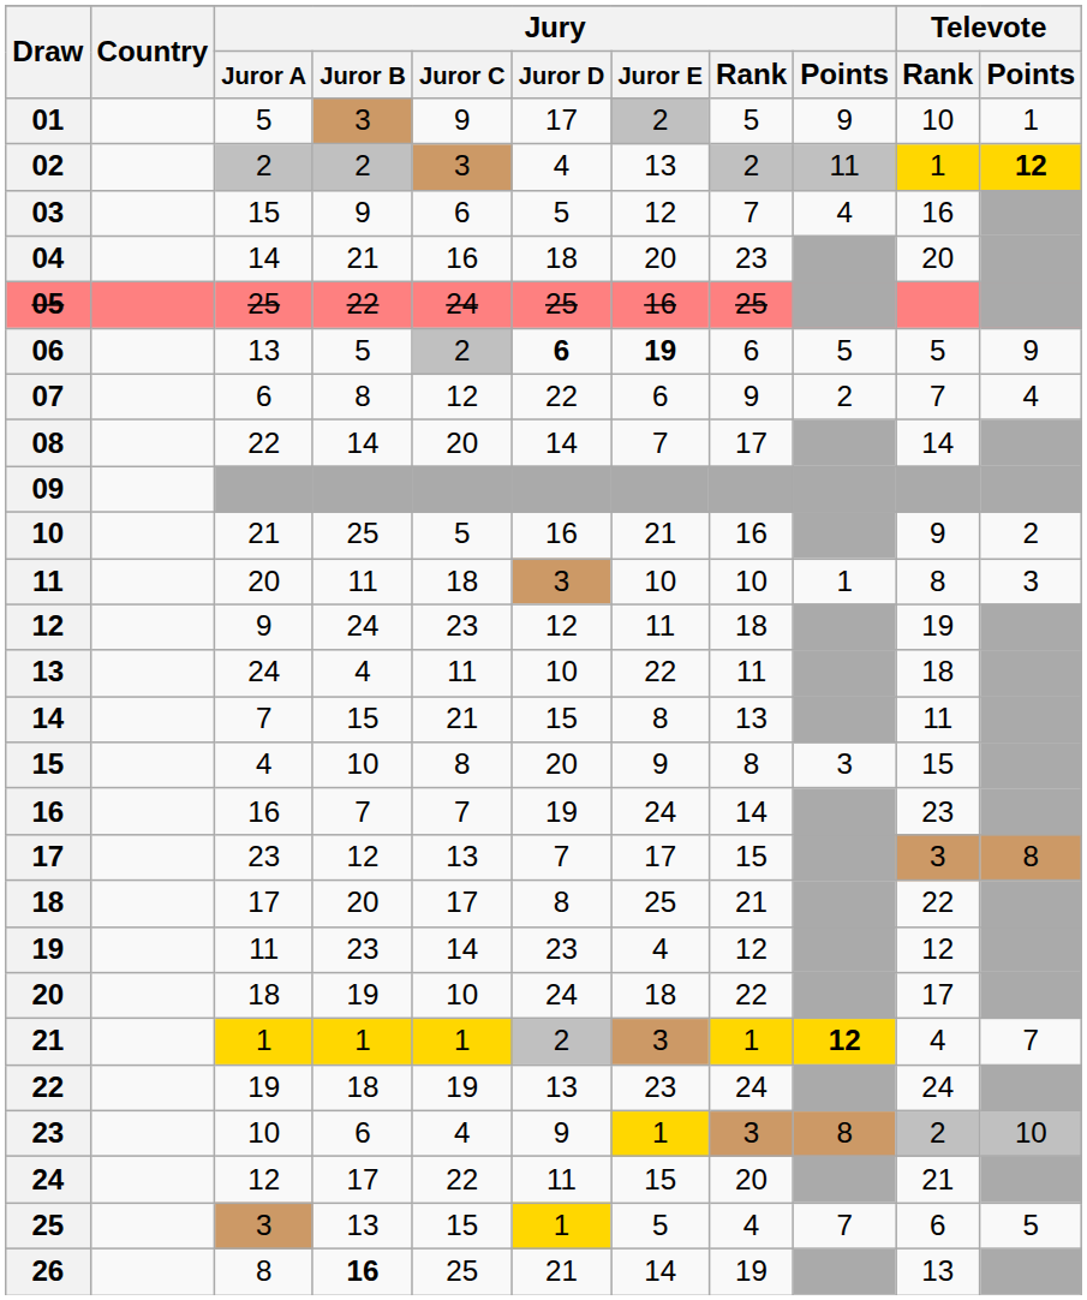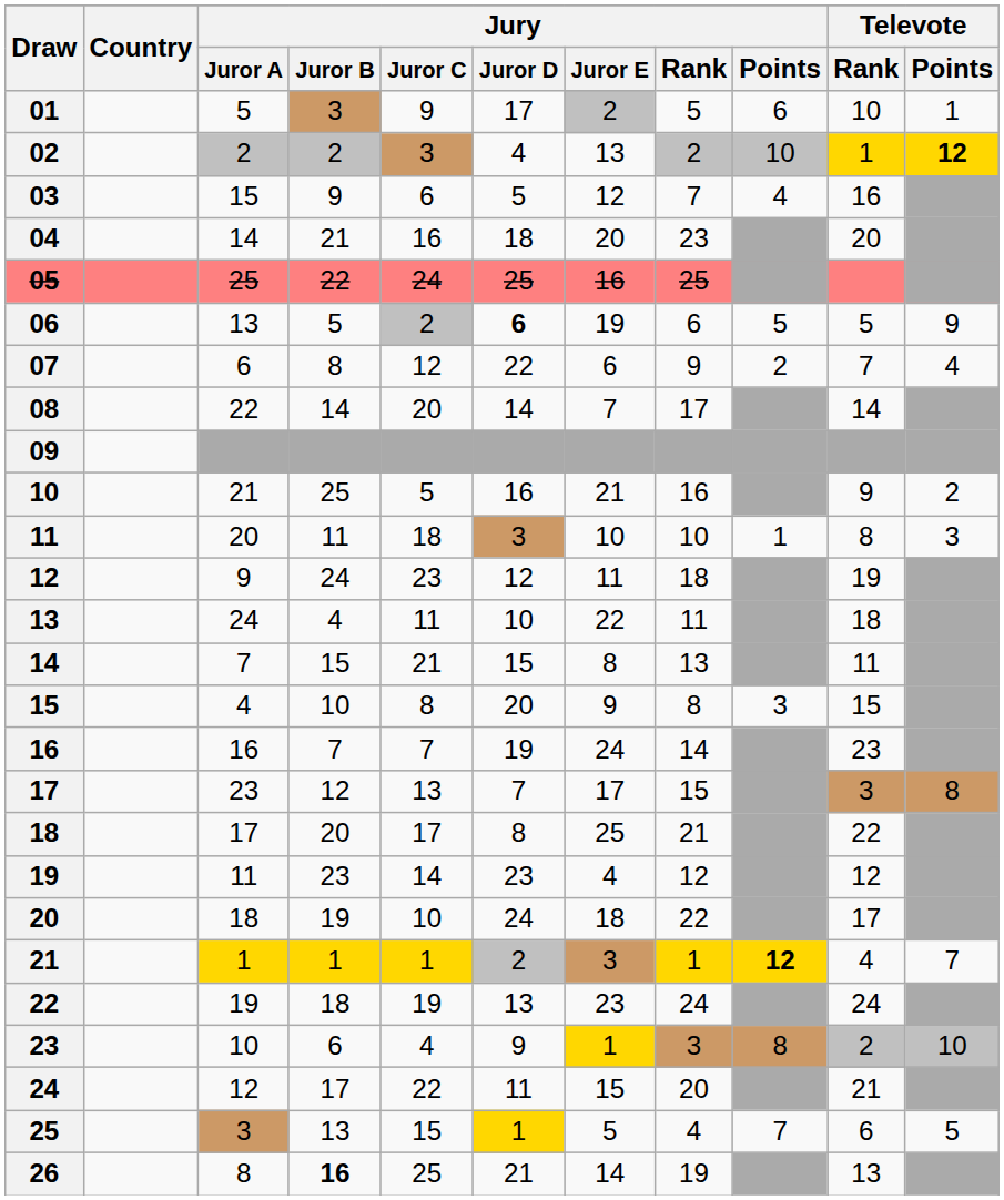 <table class="sortable wikitable collapsible plainrowheaders" style="text-align:center;">
 <tr>
 </tr>
 <tr>
 <th scope="col" rowspan="2">Draw</th>
 <th scope="col" rowspan="2">Country</th>
 <th scope="col" colspan="7">Jury</th>
 <th scope="col" colspan="2">Televote</th>
 </tr>
 <tr>
 <th scope="col"><small>Juror A</small></th>
 <th scope="col"><small>Juror B</small></th>
 <th scope="col"><small>Juror C</small></th>
 <th scope="col"><small>Juror D</small></th>
 <th scope="col"><small>Juror E</small></th>
 <th scope="col">Rank</th>
 <th scope="col" class="unsortable">Points</th>
 <th scope="col">Rank</th>
 <th scope="col" class="unsortable">Points</th>
 </tr>
 <tr>
 <th scope="row" style="text-align:center;">01</th>
 <td style="text-align:left;"></td>
 <td>5</td>
 <td style="background:#CC9966;">3</td>
 <td>9</td>
 <td>17</td>
 <td style="background:silver;">2</td>
 <td>5</td>
-<td>9</td>
+<td>6</td>
 <td>10</td>
 <td>1</td>
 </tr>
 <tr>
 <th scope="row" style="text-align:center;">02</th>
 <td style="text-align:left;"></td>
 <td style="background:silver;">2</td>
 <td style="background:silver;">2</td>
 <td style="background:#CC9966;">3</td>
 <td>4</td>
 <td>13</td>
 <td style="background:silver;">2</td>
-<td style="background:silver;">11</td>
+<td style="background:silver;">10</td>
 <td style="background:gold;">1</td>
 <td style="background:gold;"><strong>12</strong></td>
 </tr>
 <tr>
 <th scope="row" style="text-align:center;">03</th>
 <td style="text-align:left;"></td>
 <td>15</td>
 <td>9</td>
 <td>6</td>
 <td>5</td>
 <td>12</td>
 <td>7</td>
 <td>4</td>
 <td>16</td>
 <td style="background:#AAAAAA;"></td>
 </tr>
 <tr>
 <th scope="row" style="text-align:center;">04</th>
 <td style="text-align:left;"></td>
 <td>14</td>
 <td>21</td>
 <td>16</td>
 <td>18</td>
 <td>20</td>
 <td>23</td>
 <td style="background:#AAAAAA;"></td>
 <td>20</td>
 <td style="background:#AAAAAA;"></td>
 </tr>
 <tr style="background:#FE8080">
 <th scope="row" style="text-align:center; background:#FE8080"><s>05</s></th>
 <td style="text-align:left;"><s></s> </td>
 <td><s>25</s></td>
 <td><s>22</s></td>
 <td><s>24</s></td>
 <td><s>25</s></td>
 <td><s>16</s></td>
 <td><s>25</s></td>
 <td style="background:#AAAAAA;"></td>
 <td></td>
 <td style="background:#AAAAAA;"></td>
 </tr>
 <tr>
 <th scope="row" style="text-align:center;">06</th>
 <td style="text-align:left;"></td>
 <td>13</td>
 <td>5</td>
 <td style="background:silver;">2</td>
 <td><strong>6</strong></td>
-<td><strong>19</strong></td>
+<td>19</td>
 <td>6</td>
 <td>5</td>
 <td>5</td>
 <td>9</td>
 </tr>
 <tr>
 <th scope="row" style="text-align:center;">07</th>
 <td style="text-align:left;"></td>
 <td>6</td>
 <td>8</td>
 <td>12</td>
 <td>22</td>
 <td>6</td>
 <td>9</td>
 <td>2</td>
 <td>7</td>
 <td>4</td>
 </tr>
 <tr>
 <th scope="row" style="text-align:center;">08</th>
 <td style="text-align:left;"></td>
 <td>22</td>
 <td>14</td>
 <td>20</td>
 <td>14</td>
 <td>7</td>
 <td>17</td>
 <td style="background:#AAAAAA;"></td>
 <td>14</td>
 <td style="background:#AAAAAA;"></td>
 </tr>
 <tr class="sortbottom">
 <th scope="row" style="text-align:center;">09</th>
 <td style="text-align:left;"></td>
 <td style="background:#AAAAAA;"></td>
 <td style="background:#AAAAAA;"></td>
 <td style="background:#AAAAAA;"></td>
 <td style="background:#AAAAAA;"></td>
 <td style="background:#AAAAAA;"></td>
 <td style="background:#AAAAAA;"></td>
 <td style="background:#AAAAAA;"></td>
 <td style="background:#AAAAAA;"></td>
 <td style="background:#AAAAAA;"></td>
 </tr>
 <tr>
 <th scope="row" style="text-align:center;">10</th>
 <td style="text-align:left;"></td>
 <td>21</td>
 <td>25</td>
 <td>5</td>
 <td>16</td>
 <td>21</td>
 <td>16</td>
 <td style="background:#AAAAAA;"></td>
 <td>9</td>
 <td>2</td>
 </tr>
 <tr>
 <th scope="row" style="text-align:center;">11</th>
 <td style="text-align:left;"></td>
 <td>20</td>
 <td>11</td>
 <td>18</td>
 <td style="background:#CC9966;">3</td>
 <td>10</td>
 <td>10</td>
 <td>1</td>
 <td>8</td>
 <td>3</td>
 </tr>
 <tr>
 <th scope="row" style="text-align:center;">12</th>
 <td style="text-align:left;"></td>
 <td>9</td>
 <td>24</td>
 <td>23</td>
 <td>12</td>
 <td>11</td>
 <td>18</td>
 <td style="background:#AAAAAA;"></td>
 <td>19</td>
 <td style="background:#AAAAAA;"></td>
 </tr>
 <tr>
 <th scope="row" style="text-align:center;">13</th>
 <td style="text-align:left;"></td>
 <td>24</td>
 <td>4</td>
 <td>11</td>
 <td>10</td>
 <td>22</td>
 <td>11</td>
 <td style="background:#AAAAAA;"></td>
 <td>18</td>
 <td style="background:#AAAAAA;"></td>
 </tr>
 <tr>
 <th scope="row" style="text-align:center;">14</th>
 <td style="text-align:left;"></td>
 <td>7</td>
 <td>15</td>
 <td>21</td>
 <td>15</td>
 <td>8</td>
 <td>13</td>
 <td style="background:#AAAAAA;"></td>
 <td>11</td>
 <td style="background:#AAAAAA;"></td>
 </tr>
 <tr>
 <th scope="row" style="text-align:center;">15</th>
 <td style="text-align:left;"></td>
 <td>4</td>
 <td>10</td>
 <td>8</td>
 <td>20</td>
 <td>9</td>
 <td>8</td>
 <td>3</td>
 <td>15</td>
 <td style="background:#AAAAAA;"></td>
 </tr>
 <tr>
 <th scope="row" style="text-align:center;">16</th>
 <td style="text-align:left;"></td>
 <td>16</td>
 <td>7</td>
 <td>7</td>
 <td>19</td>
 <td>24</td>
 <td>14</td>
 <td style="background:#AAAAAA;"></td>
 <td>23</td>
 <td style="background:#AAAAAA;"></td>
 </tr>
 <tr>
 <th scope="row" style="text-align:center;">17</th>
 <td style="text-align:left;"></td>
 <td>23</td>
 <td>12</td>
 <td>13</td>
 <td>7</td>
 <td>17</td>
 <td>15</td>
 <td style="background:#AAAAAA;"></td>
 <td style="background:#CC9966;">3</td>
 <td style="background:#CC9966;">8</td>
 </tr>
 <tr>
 <th scope="row" style="text-align:center;">18</th>
 <td style="text-align:left;"></td>
 <td>17</td>
 <td>20</td>
 <td>17</td>
 <td>8</td>
 <td>25</td>
 <td>21</td>
 <td style="background:#AAAAAA;"></td>
 <td>22</td>
 <td style="background:#AAAAAA;"></td>
 </tr>
 <tr>
 <th scope="row" style="text-align:center;">19</th>
 <td style="text-align:left;"></td>
 <td>11</td>
 <td>23</td>
 <td>14</td>
 <td>23</td>
 <td>4</td>
 <td>12</td>
 <td style="background:#AAAAAA;"></td>
 <td>12</td>
 <td style="background:#AAAAAA;"></td>
 </tr>
 <tr>
 <th scope="row" style="text-align:center;">20</th>
 <td style="text-align:left;"></td>
 <td>18</td>
 <td>19</td>
 <td>10</td>
 <td>24</td>
 <td>18</td>
 <td>22</td>
 <td style="background:#AAAAAA;"></td>
 <td>17</td>
 <td style="background:#AAAAAA;"></td>
 </tr>
 <tr>
 <th scope="row" style="text-align:center;">21</th>
 <td style="text-align:left;"></td>
 <td style="background:gold;">1</td>
 <td style="background:gold;">1</td>
 <td style="background:gold;">1</td>
 <td style="background:silver;">2</td>
 <td style="background:#CC9966;">3</td>
 <td style="background:gold;">1</td>
 <td style="background:gold;"><strong>12</strong></td>
 <td>4</td>
 <td>7</td>
 </tr>
 <tr>
 <th scope="row" style="text-align:center;">22</th>
 <td style="text-align:left;"></td>
 <td>19</td>
 <td>18</td>
 <td>19</td>
 <td>13</td>
 <td>23</td>
 <td>24</td>
 <td style="background:#AAAAAA;"></td>
 <td>24</td>
 <td style="background:#AAAAAA;"></td>
 </tr>
 <tr>
 <th scope="row" style="text-align:center;">23</th>
 <td style="text-align:left;"></td>
 <td>10</td>
 <td>6</td>
 <td>4</td>
 <td>9</td>
 <td style="background:gold;">1</td>
 <td style="background:#CC9966;">3</td>
 <td style="background:#CC9966;">8</td>
 <td style="background:silver;">2</td>
 <td style="background:silver;">10</td>
 </tr>
 <tr>
 <th scope="row" style="text-align:center;">24</th>
 <td style="text-align:left;"></td>
 <td>12</td>
 <td>17</td>
 <td>22</td>
 <td>11</td>
 <td>15</td>
 <td>20</td>
 <td style="background:#AAAAAA;"></td>
 <td>21</td>
 <td style="background:#AAAAAA;"></td>
 </tr>
 <tr>
 <th scope="row" style="text-align:center;">25</th>
 <td style="text-align:left;"></td>
 <td style="background:#CC9966;">3</td>
 <td>13</td>
 <td>15</td>
 <td style="background:gold;">1</td>
 <td>5</td>
 <td>4</td>
 <td>7</td>
 <td>6</td>
 <td>5</td>
 </tr>
 <tr>
 <th scope="row" style="text-align:center;">26</th>
 <td style="text-align:left;"></td>
 <td>8</td>
 <td><strong>16</strong></td>
 <td>25</td>
 <td>21</td>
 <td>14</td>
 <td>19</td>
 <td style="background:#AAAAAA;"></td>
 <td>13</td>
 <td style="background:#AAAAAA;"></td>
 </tr>
 </table>
